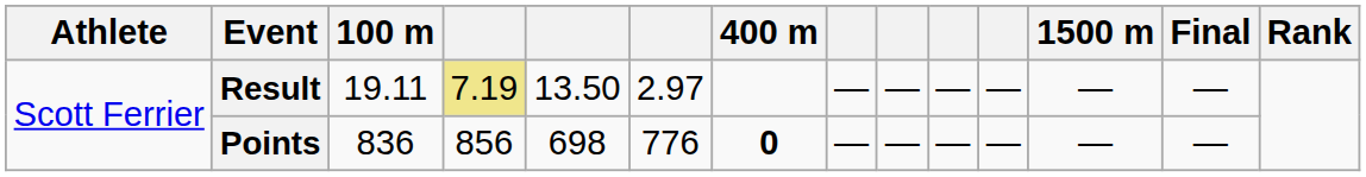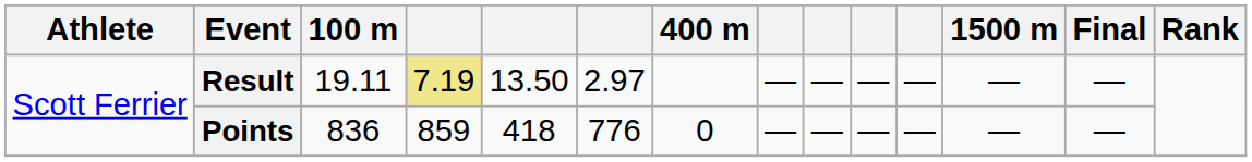 <table class="wikitable" style="font-size:100%;">
 <tr>
 <th>Athlete</th>
 <th>Event</th>
 <th>100 m</th>
 <th></th>
 <th></th>
 <th></th>
 <th>400 m</th>
 <th></th>
 <th></th>
 <th></th>
 <th></th>
 <th>1500 m</th>
 <th>Final</th>
 <th>Rank</th>
 </tr>
 <tr align=center>
 <td rowspan="2" style="text-align:left;"><a href='#'>Scott Ferrier</a></td>
 <th style="font-size:95%">Result</th>
 <td>19.11</td>
 <td style="background: khaki;">7.19</td>
 <td>13.50</td>
 <td>2.97</td>
 <td></td>
 <td>—</td>
 <td>—</td>
 <td>—</td>
 <td>—</td>
 <td>—</td>
 <td>—</td>
 <td colspan=2 rowspan=2></td>
 </tr>
 <tr align=center>
 <th style="font-size:95%">Points</th>
 <td>836</td>
-<td>856</td>
-<td>698</td>
+<td>859</td>
+<td>418</td>
 <td>776</td>
-<td><strong>0</strong></td>
+<td>0</td>
 <td>—</td>
 <td>—</td>
 <td>—</td>
 <td>—</td>
 <td>—</td>
 <td>—</td>
 </tr>
 </table>
